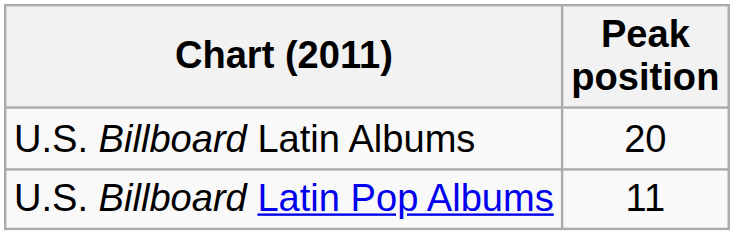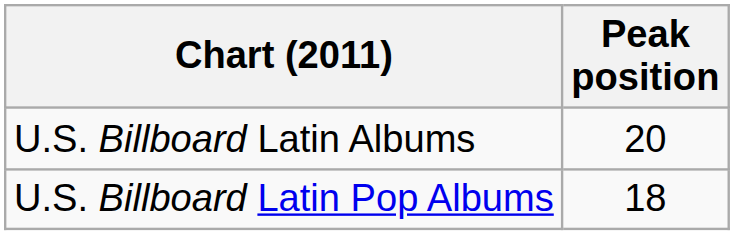 <table class="wikitable">
 <tr>
 <th align="left">Chart (2011)</th>
 <th style="text-align:center;">Peak<br>position</th>
 </tr>
 <tr>
 <td align="left">U.S. <em>Billboard</em> Latin Albums</td>
 <td style="text-align:center;">20</td>
 </tr>
 <tr>
 <td align="left">U.S. <em>Billboard</em> <a href='#'>Latin Pop Albums</a></td>
-<td style="text-align:center;">11</td>
+<td style="text-align:center;">18</td>
 </tr>
 </table>
